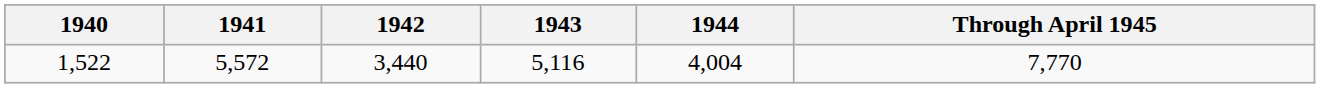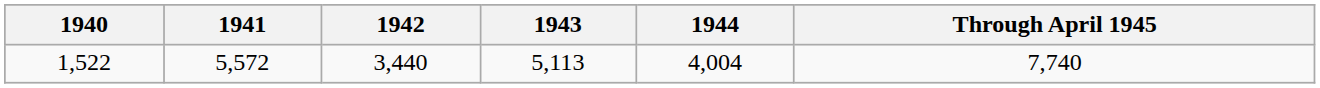 <table class="wikitable" style="font-size: 87%; width: 60%">
 <tr>
 <th colspan="1" style="text-align: center;">1940</th>
 <th colspan="1" style="text-align: center;">1941</th>
 <th colspan="1" style="text-align: center;">1942</th>
 <th colspan="1" style="text-align: center;">1943</th>
 <th colspan="1" style="text-align: center;">1944</th>
 <th colspan="1" style="text-align: center;">Through April 1945</th>
 </tr>
 <tr>
 <td colspan="1" style="text-align: center;">1,522</td>
 <td colspan="1" style="text-align: center;">5,572</td>
 <td colspan="1" style="text-align: center;">3,440</td>
-<td colspan="1" style="text-align: center;">5,116</td>
+<td colspan="1" style="text-align: center;">5,113</td>
 <td colspan="1" style="text-align: center;">4,004</td>
-<td colspan="1" style="text-align: center;">7,770</td>
+<td colspan="1" style="text-align: center;">7,740</td>
 </tr>
 </table>
